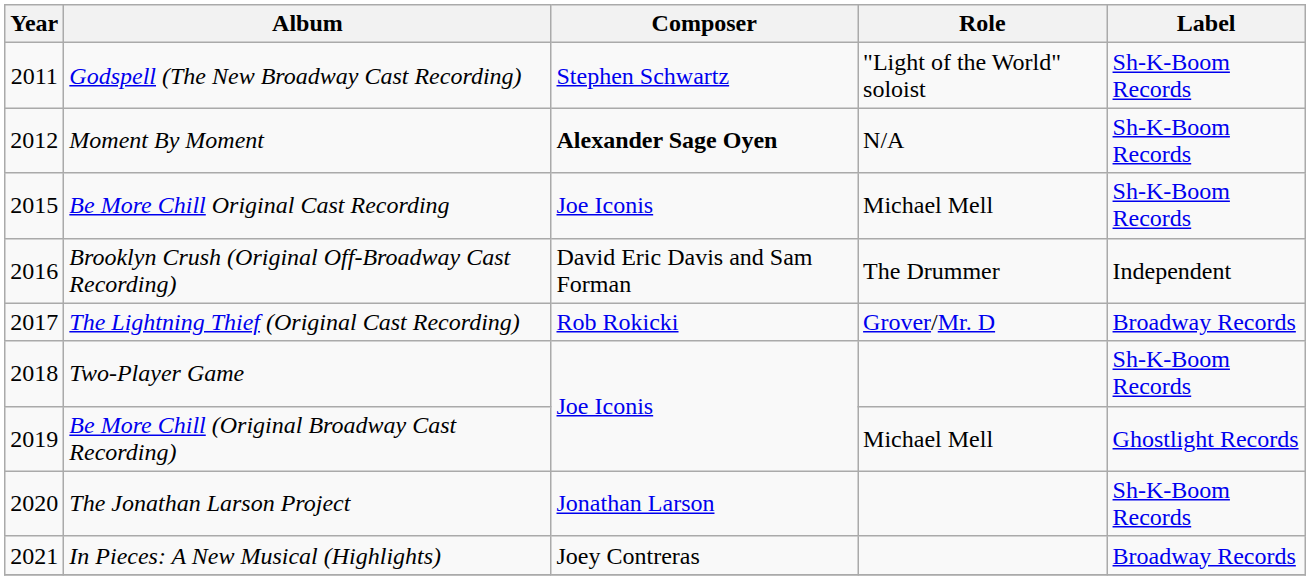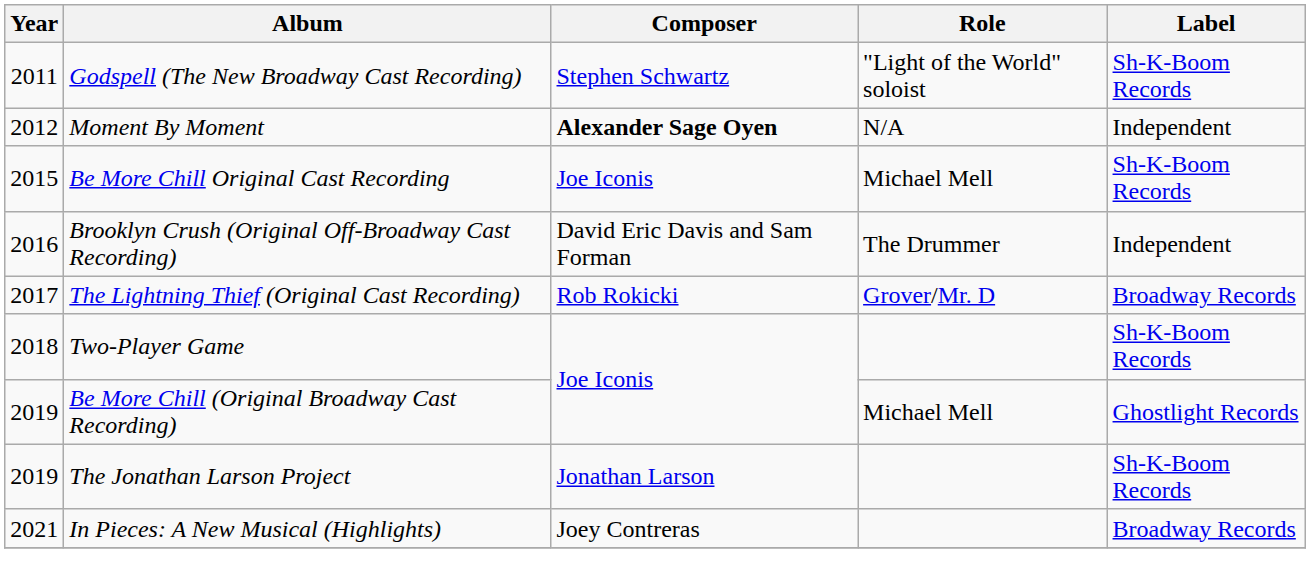 <table class="wikitable sortable">
 <tr>
 <th>Year</th>
 <th>Album</th>
 <th>Composer</th>
 <th>Role</th>
 <th>Label</th>
 </tr>
 <tr>
 <td align="center">2011</td>
 <td><em><a href='#'>Godspell</a> (The New Broadway Cast Recording)</em></td>
 <td><a href='#'>Stephen Schwartz</a></td>
 <td>"Light of the World" soloist</td>
 <td><a href='#'>Sh-K-Boom Records</a></td>
 </tr>
 <tr>
 <td align="center">2012</td>
 <td><em>Moment By Moment</em></td>
 <td><strong>Alexander Sage Oyen</strong></td>
 <td>N/A</td>
-<td><a href='#'>Sh-K-Boom Records</a></td>
+<td>Independent</td>
 </tr>
 <tr>
 <td align="center">2015</td>
 <td><em><a href='#'>Be More Chill</a> Original Cast Recording</em></td>
 <td><a href='#'>Joe Iconis</a></td>
 <td>Michael Mell</td>
 <td><a href='#'>Sh-K-Boom Records</a></td>
 </tr>
 <tr>
 <td align="center">2016</td>
 <td><em>Brooklyn Crush (Original Off-Broadway Cast Recording)</em></td>
 <td>David Eric Davis and Sam Forman</td>
 <td>The Drummer</td>
 <td>Independent</td>
 </tr>
 <tr>
 <td align="center">2017</td>
 <td><em><a href='#'>The Lightning Thief</a> (Original Cast Recording)</em></td>
 <td><a href='#'>Rob Rokicki</a></td>
 <td><a href='#'>Grover</a>/<a href='#'>Mr. D</a></td>
 <td><a href='#'>Broadway Records</a></td>
 </tr>
 <tr>
 <td align="center">2018</td>
 <td><em>Two-Player Game</em></td>
 <td rowspan="2"><a href='#'>Joe Iconis</a></td>
 <td></td>
 <td><a href='#'>Sh-K-Boom Records</a></td>
 </tr>
 <tr>
 <td align="center">2019</td>
 <td><em><a href='#'>Be More Chill</a> (Original Broadway Cast Recording)</em></td>
 <td>Michael Mell</td>
 <td><a href='#'>Ghostlight Records</a></td>
 </tr>
 <tr>
-<td align="center">2020</td>
+<td align="center">2019</td>
 <td><em>The Jonathan Larson Project</em></td>
 <td><a href='#'>Jonathan Larson</a></td>
 <td></td>
 <td><a href='#'>Sh-K-Boom Records</a></td>
 </tr>
 <tr>
 <td align="center">2021</td>
 <td><em>In Pieces: A New Musical (Highlights)</em></td>
 <td>Joey Contreras</td>
 <td></td>
 <td><a href='#'>Broadway Records</a></td>
 </tr>
 <tr>
 </tr>
 </table>
